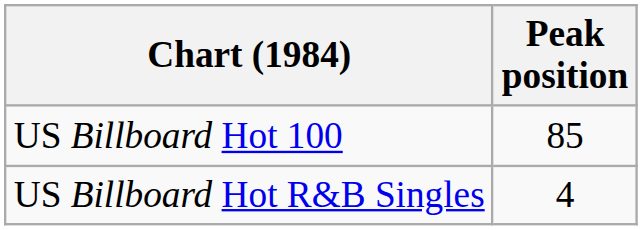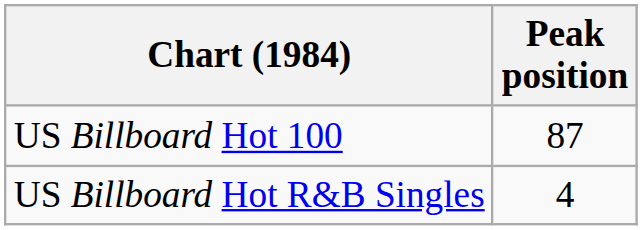 <table class="wikitable">
 <tr>
 <th align="left">Chart (1984)</th>
 <th style="text-align:center;">Peak<br>position</th>
 </tr>
 <tr>
 <td align="left">US <em>Billboard</em> <a href='#'>Hot 100</a></td>
-<td style="text-align:center;">85</td>
+<td style="text-align:center;">87</td>
 </tr>
 <tr>
 <td align="left">US <em>Billboard</em> <a href='#'>Hot R&B Singles</a></td>
 <td style="text-align:center;">4</td>
 </tr>
 </table>
